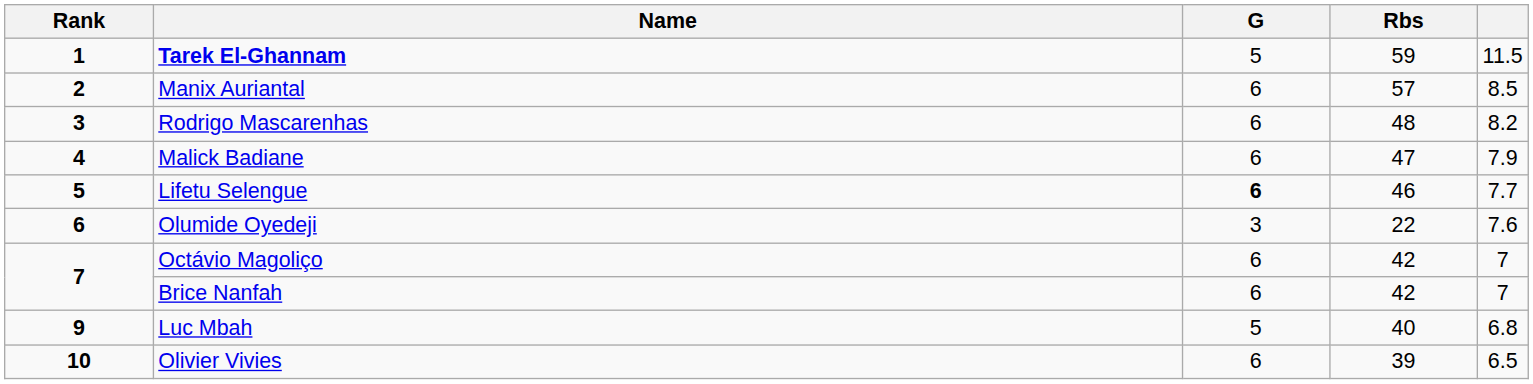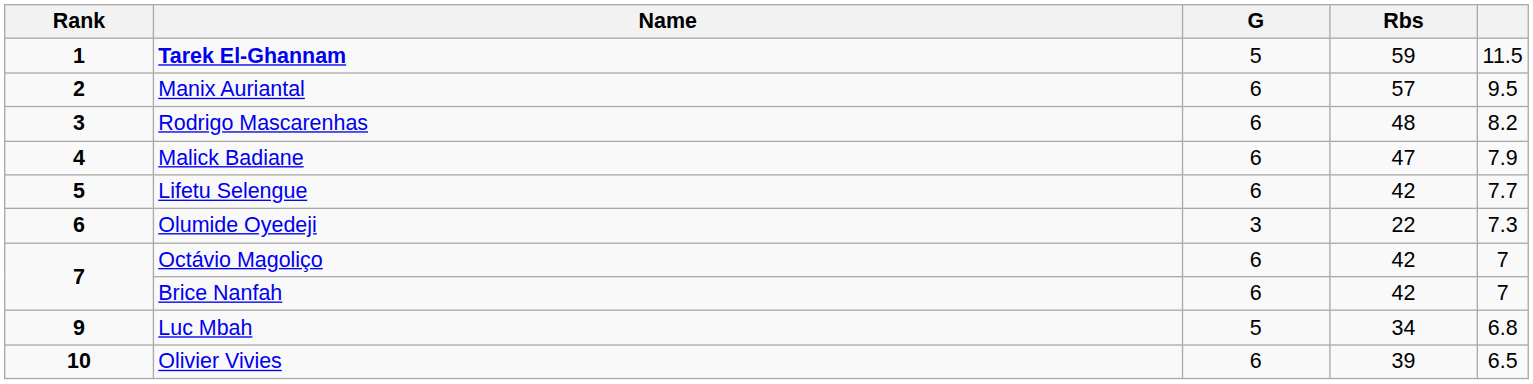 <table class="wikitable" style="width:90%;">
 <tr>
 <th style="width:10%;">Rank</th>
 <th style="width:70%;">Name</th>
 <th style="width:10%;">G</th>
 <th style="width:10%;">Rbs</th>
 <th style="width:10%;"></th>
 </tr>
 <tr align=center>
 <td><strong>1</strong></td>
 <td align=left> <strong><a href='#'>Tarek El-Ghannam</a></strong></td>
 <td>5</td>
 <td>59</td>
 <td>11.5</td>
 </tr>
 <tr align=center>
 <td><strong>2</strong></td>
 <td align=left> <a href='#'>Manix Auriantal</a></td>
 <td>6</td>
 <td>57</td>
-<td>8.5</td>
+<td>9.5</td>
 </tr>
 <tr align=center>
 <td><strong>3</strong></td>
 <td align=left> <a href='#'>Rodrigo Mascarenhas</a></td>
 <td>6</td>
 <td>48</td>
 <td>8.2</td>
 </tr>
 <tr align=center>
 <td><strong>4</strong></td>
 <td align=left> <a href='#'>Malick Badiane</a></td>
 <td>6</td>
 <td>47</td>
 <td>7.9</td>
 </tr>
 <tr align=center>
 <td><strong>5</strong></td>
 <td align=left> <a href='#'>Lifetu Selengue</a></td>
-<td><strong>6</strong></td>
-<td>46</td>
+<td>6</td>
+<td>42</td>
 <td>7.7</td>
 </tr>
 <tr align=center>
 <td><strong>6</strong></td>
 <td align=left> <a href='#'>Olumide Oyedeji</a></td>
 <td>3</td>
 <td>22</td>
-<td>7.6</td>
+<td>7.3</td>
 </tr>
 <tr align=center>
 <td rowspan=2><strong>7</strong></td>
 <td align=left> <a href='#'>Octávio Magoliço</a></td>
 <td>6</td>
 <td>42</td>
 <td>7</td>
 </tr>
 <tr align=center>
 <td align=left> <a href='#'>Brice Nanfah</a></td>
 <td>6</td>
 <td>42</td>
 <td>7</td>
 </tr>
 <tr align=center>
 <td><strong>9</strong></td>
 <td align=left> <a href='#'>Luc Mbah</a></td>
 <td>5</td>
-<td>40</td>
+<td>34</td>
 <td>6.8</td>
 </tr>
 <tr align=center>
 <td><strong>10</strong></td>
 <td align=left> <a href='#'>Olivier Vivies</a></td>
 <td>6</td>
 <td>39</td>
 <td>6.5</td>
 </tr>
 </table>
